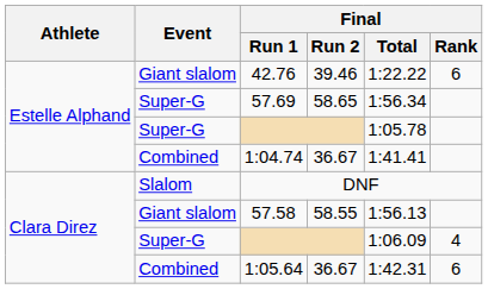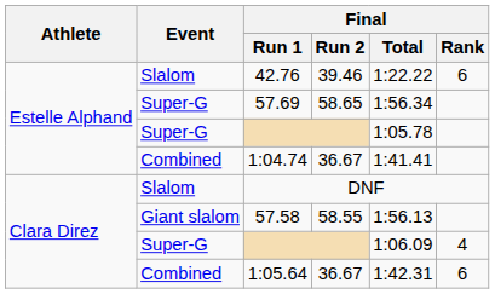 <table class="wikitable">
 <tr>
 <th rowspan="2">Athlete</th>
 <th rowspan="2">Event</th>
 <th colspan="4">Final</th>
 </tr>
 <tr>
 <th>Run 1</th>
 <th>Run 2</th>
 <th>Total</th>
 <th>Rank</th>
 </tr>
 <tr>
 <td rowspan=4><a href='#'>Estelle Alphand</a></td>
-<td><a href='#'>Giant slalom</a></td>
+<td><a href='#'>Slalom</a></td>
 <td align="center">42.76</td>
 <td align="center">39.46</td>
 <td align="center">1:22.22</td>
 <td align="center">6</td>
 </tr>
 <tr>
 <td><a href='#'>Super-G</a></td>
 <td align="center">57.69</td>
 <td align="center">58.65</td>
 <td align="center">1:56.34</td>
 <td align="center"></td>
 </tr>
 <tr>
 <td><a href='#'>Super-G</a></td>
 <td colspan=2 bgcolor="wheat"></td>
 <td align="center">1:05.78</td>
 <td align="center"></td>
 </tr>
 <tr>
 <td><a href='#'>Combined</a></td>
 <td align="center">1:04.74</td>
 <td align="center">36.67</td>
 <td align="center">1:41.41</td>
 <td align="center"></td>
 </tr>
 <tr>
 <td rowspan=4><a href='#'>Clara Direz</a></td>
 <td><a href='#'>Slalom</a></td>
 <td align="center" colspan=4>DNF</td>
 </tr>
 <tr>
 <td><a href='#'>Giant slalom</a></td>
 <td align="center">57.58</td>
 <td align="center">58.55</td>
 <td align="center">1:56.13</td>
 <td align="center"></td>
 </tr>
 <tr>
 <td><a href='#'>Super-G</a></td>
 <td colspan=2 bgcolor="wheat"></td>
 <td align="center">1:06.09</td>
 <td align="center">4</td>
 </tr>
 <tr>
 <td><a href='#'>Combined</a></td>
 <td align="center">1:05.64</td>
 <td align="center">36.67</td>
 <td align="center">1:42.31</td>
 <td align="center">6</td>
 </tr>
 </table>
